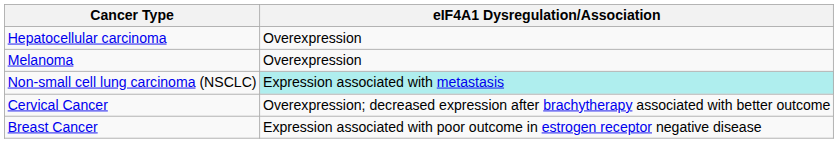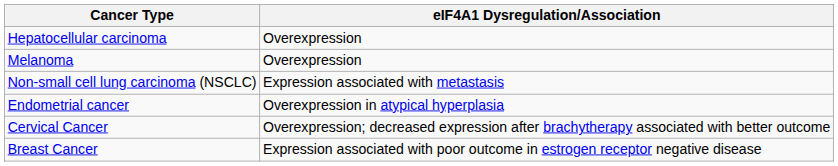 <table class="wikitable">
 <tr>
 <th>Cancer Type</th>
 <th>eIF4A1 Dysregulation/Association</th>
 </tr>
 <tr>
 <td><a href='#'>Hepatocellular carcinoma</a></td>
 <td>Overexpression</td>
 </tr>
 <tr>
 <td><a href='#'>Melanoma</a></td>
 <td>Overexpression</td>
 </tr>
 <tr>
 <td><a href='#'>Non-small cell lung carcinoma</a> (NSCLC)</td>
-<td style="background: paleturquoise;">Expression associated with <a href='#'>metastasis</a></td>
+<td>Expression associated with <a href='#'>metastasis</a></td>
+</tr>
+<tr>
+<td><a href='#'>Endometrial cancer</a></td>
+<td>Overexpression in <a href='#'>atypical hyperplasia</a></td>
 </tr>
 <tr>
 <td><a href='#'>Cervical Cancer</a></td>
 <td>Overexpression; decreased expression after <a href='#'>brachytherapy</a> associated with better outcome</td>
 </tr>
 <tr>
 <td><a href='#'>Breast Cancer</a></td>
 <td>Expression associated with poor outcome in <a href='#'>estrogen receptor</a> negative disease</td>
 </tr>
 </table>
